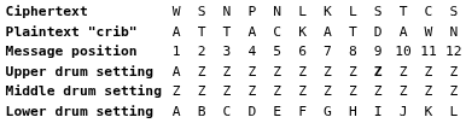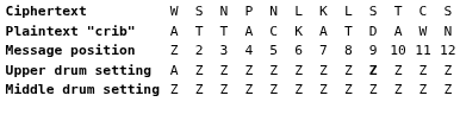 <table border="0">
 <tr align=center>
 <th align=left>Ciphertext</th>
 <td width="20">W</td>
 <td width="20">S</td>
 <td width="20">N</td>
 <td width="20">P</td>
 <td width="20">N</td>
 <td width="20">L</td>
 <td width="20">K</td>
 <td width="20">L</td>
 <td width="20">S</td>
 <td width="20">T</td>
 <td width="20">C</td>
 <td width="20">S</td>
 </tr>
 <tr align=center>
 <th align=left>Plaintext "crib"</th>
 <td>A</td>
 <td>T</td>
 <td>T</td>
 <td>A</td>
 <td>C</td>
 <td>K</td>
 <td>A</td>
 <td>T</td>
 <td>D</td>
 <td>A</td>
 <td>W</td>
 <td>N</td>
 </tr>
 <tr align=center>
 <th align=left>Message position</th>
-<td>1</td>
+<td>Z</td>
 <td>2</td>
 <td>3</td>
 <td>4</td>
 <td>5</td>
 <td>6</td>
 <td>7</td>
 <td>8</td>
 <td>9</td>
 <td>10</td>
 <td>11</td>
 <td>12</td>
 </tr>
 <tr align=center>
 <th align=left>Upper drum setting</th>
 <td>A</td>
 <td>Z</td>
 <td>Z</td>
 <td>Z</td>
 <td>Z</td>
 <td>Z</td>
 <td>Z</td>
 <td>Z</td>
 <td><strong>Z</strong></td>
 <td>Z</td>
 <td>Z</td>
 <td>Z</td>
 </tr>
 <tr align=center>
 <th align=left>Middle drum setting</th>
 <td>Z</td>
 <td>Z</td>
 <td>Z</td>
 <td>Z</td>
 <td>Z</td>
 <td>Z</td>
 <td>Z</td>
 <td>Z</td>
 <td>Z</td>
 <td>Z</td>
 <td>Z</td>
 <td>Z</td>
 </tr>
-<tr align=center>
-<th align=left>Lower drum setting</th>
-<td>A</td>
-<td>B</td>
-<td>C</td>
-<td>D</td>
-<td>E</td>
-<td>F</td>
-<td>G</td>
-<td>H</td>
-<td>I</td>
-<td>J</td>
-<td>K</td>
-<td>L</td>
-</tr>
 </table>
